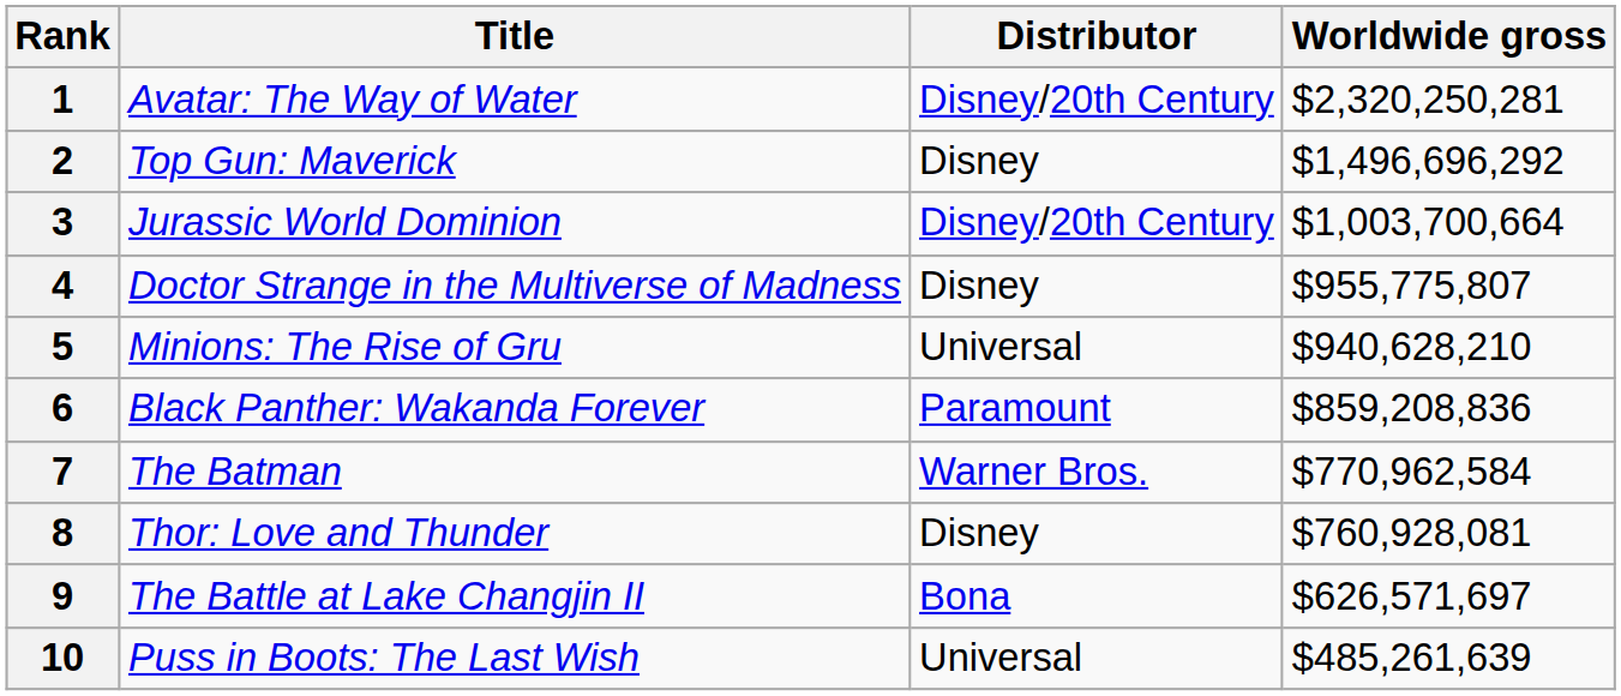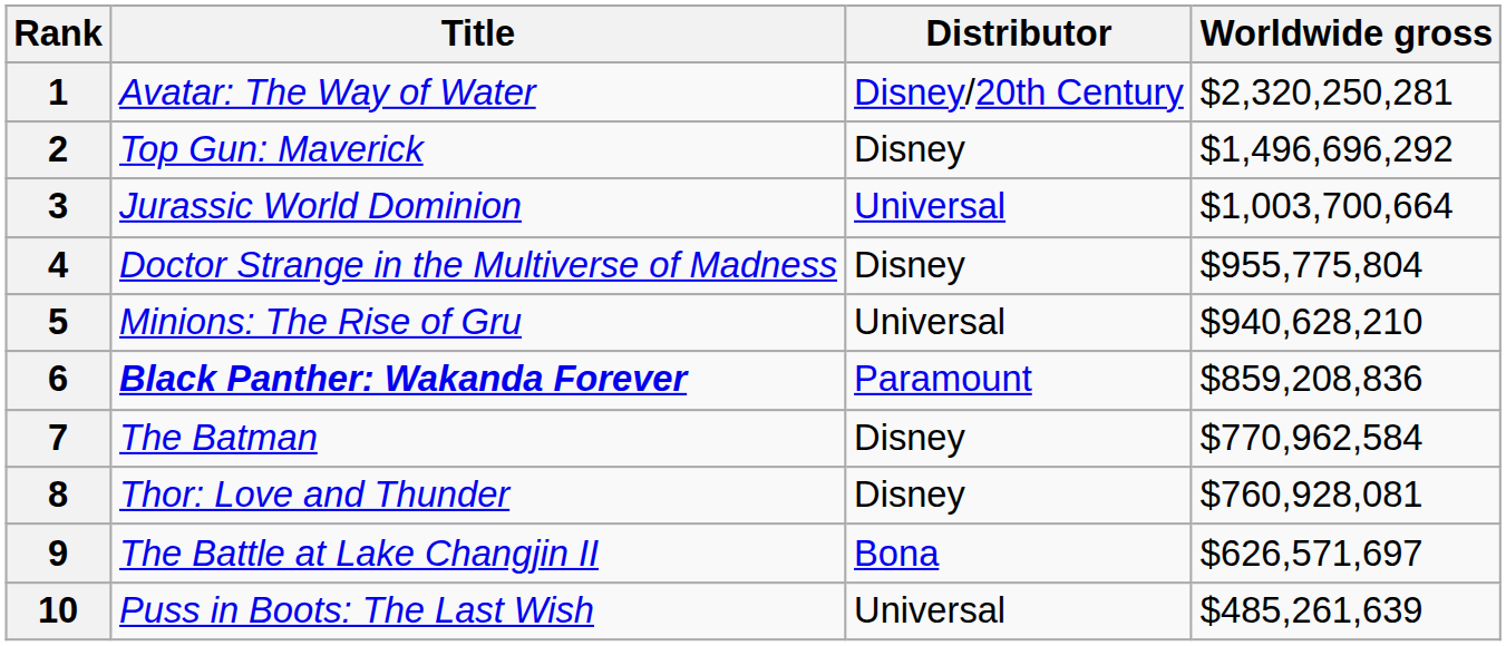 <table class="wikitable sortable" style="margin:auto; text-align:left">
 <tr>
 <th>Rank</th>
 <th>Title</th>
 <th>Distributor</th>
 <th>Worldwide gross </th>
 </tr>
 <tr>
 <th>1</th>
 <td><em><a href='#'>Avatar: The Way of Water</a></em></td>
 <td><a href='#'>Disney</a>/<a href='#'>20th Century</a></td>
 <td>$2,320,250,281</td>
 </tr>
 <tr>
 <th>2</th>
 <td><em><a href='#'>Top Gun: Maverick</a></em></td>
 <td>Disney</td>
 <td>$1,496,696,292</td>
 </tr>
 <tr>
 <th>3</th>
 <td><em><a href='#'>Jurassic World Dominion</a></em></td>
-<td><a href='#'>Disney</a>/<a href='#'>20th Century</a></td>
+<td><a href='#'>Universal</a></td>
 <td>$1,003,700,664</td>
 </tr>
 <tr>
 <th>4</th>
 <td><em><a href='#'>Doctor Strange in the Multiverse of Madness</a></em></td>
 <td>Disney</td>
-<td>$955,775,807</td>
+<td>$955,775,804</td>
 </tr>
 <tr>
 <th>5</th>
 <td><em><a href='#'>Minions: The Rise of Gru</a></em></td>
 <td>Universal</td>
 <td>$940,628,210</td>
 </tr>
 <tr>
 <th>6</th>
-<td><em><a href='#'>Black Panther: Wakanda Forever</a></em></td>
+<td><strong><em><a href='#'>Black Panther: Wakanda Forever</a></em></strong></td>
 <td><a href='#'>Paramount</a></td>
 <td>$859,208,836</td>
 </tr>
 <tr>
 <th>7</th>
 <td><em><a href='#'>The Batman</a></em></td>
-<td><a href='#'>Warner Bros.</a></td>
+<td>Disney</td>
 <td>$770,962,584</td>
 </tr>
 <tr>
 <th>8</th>
 <td><em><a href='#'>Thor: Love and Thunder</a></em></td>
 <td>Disney</td>
 <td>$760,928,081</td>
 </tr>
 <tr>
 <th>9</th>
 <td><em><a href='#'>The Battle at Lake Changjin II</a></em></td>
 <td><a href='#'>Bona</a></td>
 <td>$626,571,697</td>
 </tr>
 <tr>
 <th>10</th>
 <td><em><a href='#'>Puss in Boots: The Last Wish</a></em></td>
 <td>Universal</td>
 <td>$485,261,639</td>
 </tr>
 </table>
